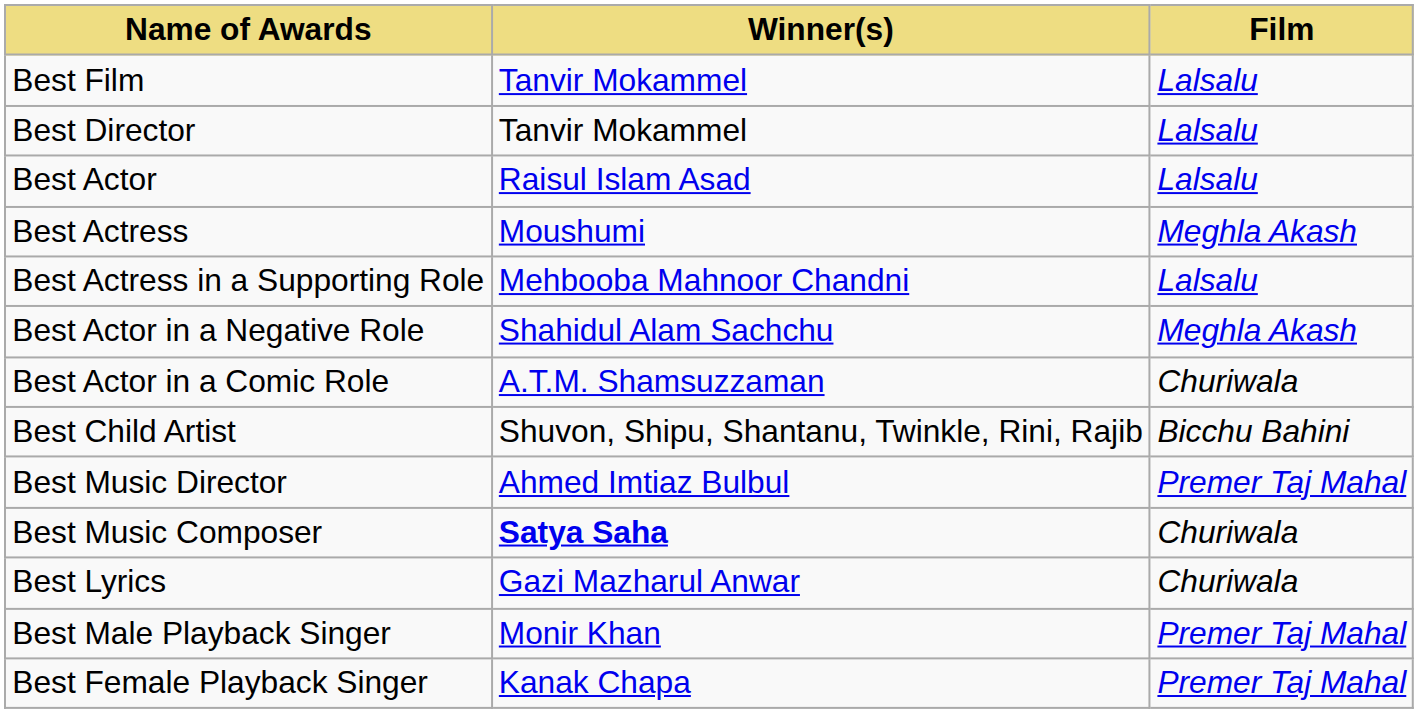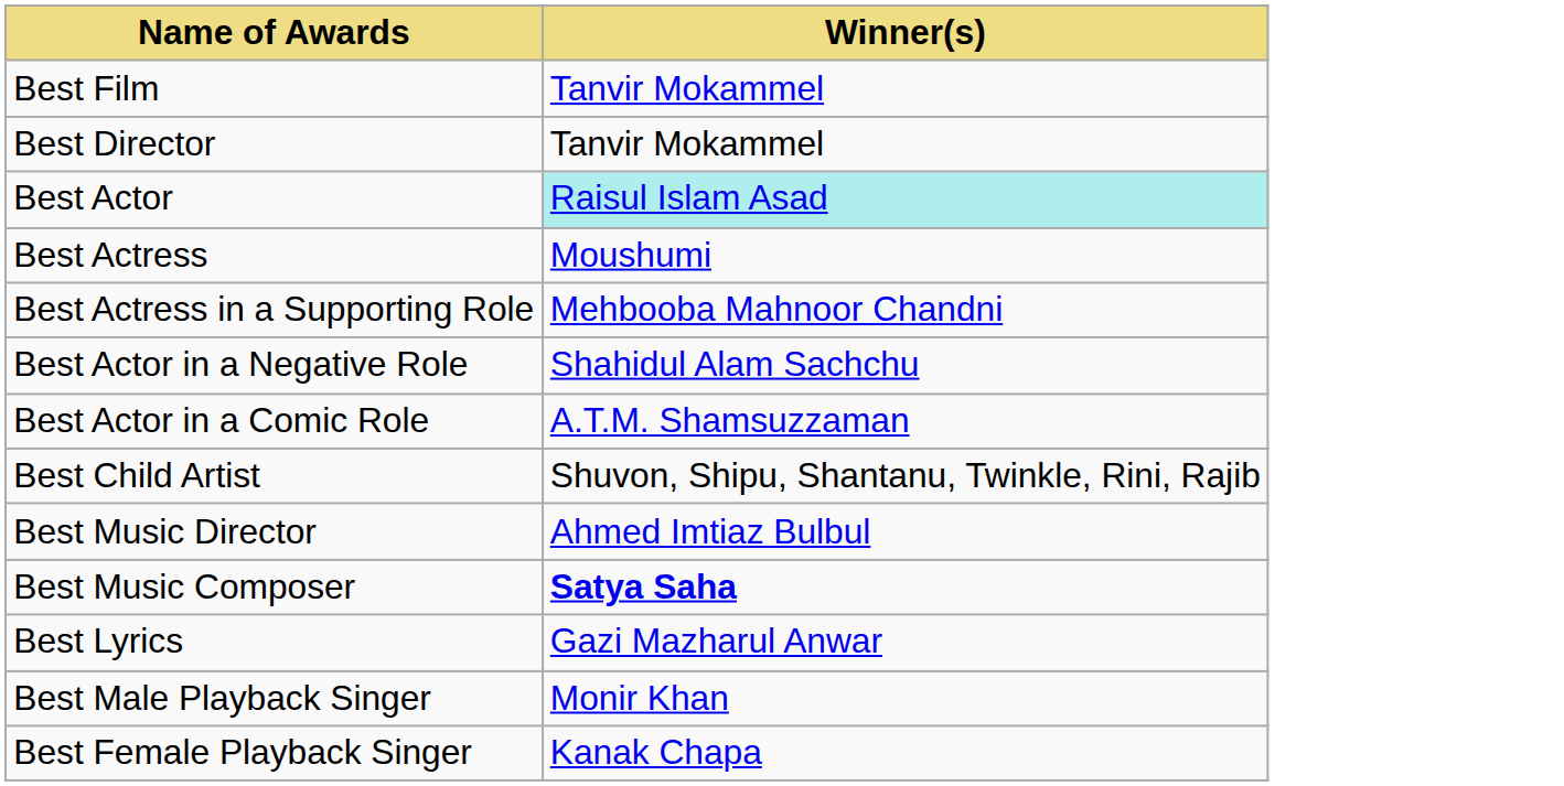 <table class="wikitable sortable collapsible">
 <tr>
 <th style="background:#EEDD82;">Name of Awards</th>
 <th style="background:#EEDD82;">Winner(s)</th>
-<th style="background:#EEDD82;">Film</th>
 </tr>
 <tr>
 <td>Best Film</td>
 <td><a href='#'>Tanvir Mokammel</a></td>
-<td><em><a href='#'>Lalsalu</a></em></td>
 </tr>
 <tr>
 <td>Best Director</td>
 <td>Tanvir Mokammel</td>
-<td><em><a href='#'>Lalsalu</a></em></td>
 </tr>
 <tr>
 <td>Best Actor</td>
-<td><a href='#'>Raisul Islam Asad</a></td>
-<td><em><a href='#'>Lalsalu</a></em></td>
+<td style="background: paleturquoise;"><a href='#'>Raisul Islam Asad</a></td>
 </tr>
 <tr>
 <td>Best Actress</td>
 <td><a href='#'>Moushumi</a></td>
-<td><em><a href='#'>Meghla Akash</a></em></td>
 </tr>
 <tr>
 <td>Best Actress in a Supporting Role</td>
 <td><a href='#'>Mehbooba Mahnoor Chandni</a></td>
-<td><em><a href='#'>Lalsalu</a></em></td>
 </tr>
 <tr>
 <td>Best Actor in a Negative Role</td>
 <td><a href='#'>Shahidul Alam Sachchu</a></td>
-<td><em><a href='#'>Meghla Akash</a></em></td>
 </tr>
 <tr>
 <td>Best Actor in a Comic Role</td>
 <td><a href='#'>A.T.M. Shamsuzzaman</a></td>
-<td><em>Churiwala</em></td>
 </tr>
 <tr>
 <td>Best Child Artist</td>
 <td>Shuvon, Shipu, Shantanu, Twinkle, Rini, Rajib</td>
-<td><em>Bicchu Bahini</em></td>
 </tr>
 <tr>
 <td>Best Music Director</td>
 <td><a href='#'>Ahmed Imtiaz Bulbul</a></td>
-<td><em><a href='#'>Premer Taj Mahal</a></em></td>
 </tr>
 <tr>
 <td>Best Music Composer</td>
 <td><strong><a href='#'>Satya Saha</a></strong></td>
-<td><em>Churiwala</em></td>
 </tr>
 <tr>
 <td>Best Lyrics</td>
 <td><a href='#'>Gazi Mazharul Anwar</a></td>
-<td><em>Churiwala</em></td>
 </tr>
 <tr>
 <td>Best Male Playback Singer</td>
 <td><a href='#'>Monir Khan</a></td>
-<td><em><a href='#'>Premer Taj Mahal</a></em></td>
 </tr>
 <tr>
 <td>Best Female Playback Singer</td>
 <td><a href='#'>Kanak Chapa</a></td>
-<td><em><a href='#'>Premer Taj Mahal</a></em></td>
 </tr>
 </table>
